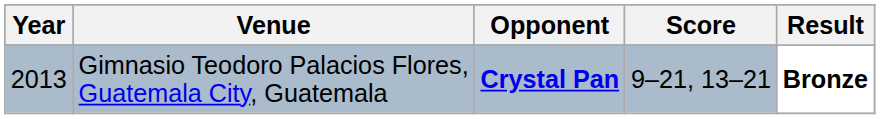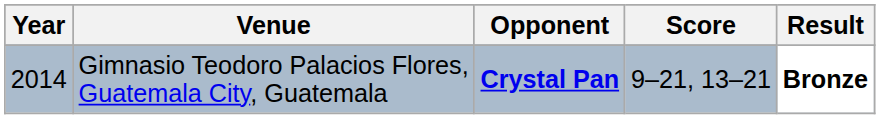 <table class="sortable wikitable" style="font-size: 90%;">
 <tr>
 <th>Year</th>
 <th>Venue</th>
 <th>Opponent</th>
 <th>Score</th>
 <th>Result</th>
 </tr>
 <tr style="background:#AABBCC">
-<td align="center">2013</td>
+<td align="center">2014</td>
 <td align="left">Gimnasio Teodoro Palacios Flores,<br><a href='#'>Guatemala City</a>, Guatemala</td>
 <td align="left"><strong> <a href='#'>Crystal Pan</a></strong></td>
 <td align="left">9–21, 13–21</td>
 <td style="text-align:left; background:white"> <strong>Bronze</strong></td>
 </tr>
 </table>
